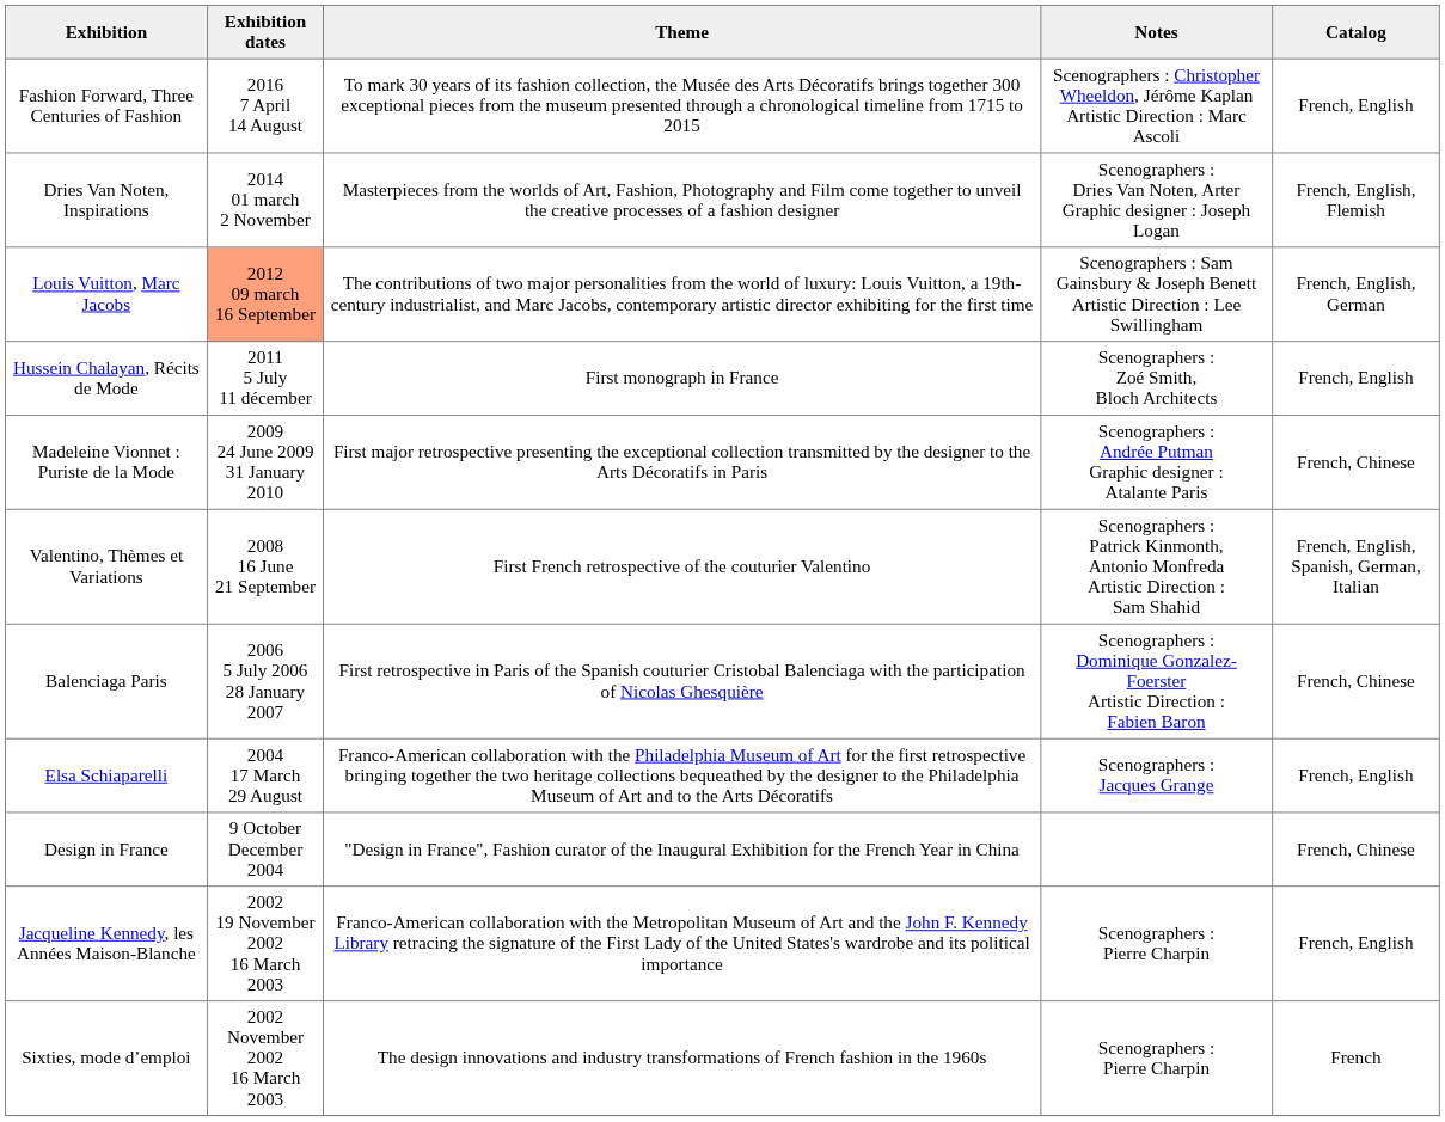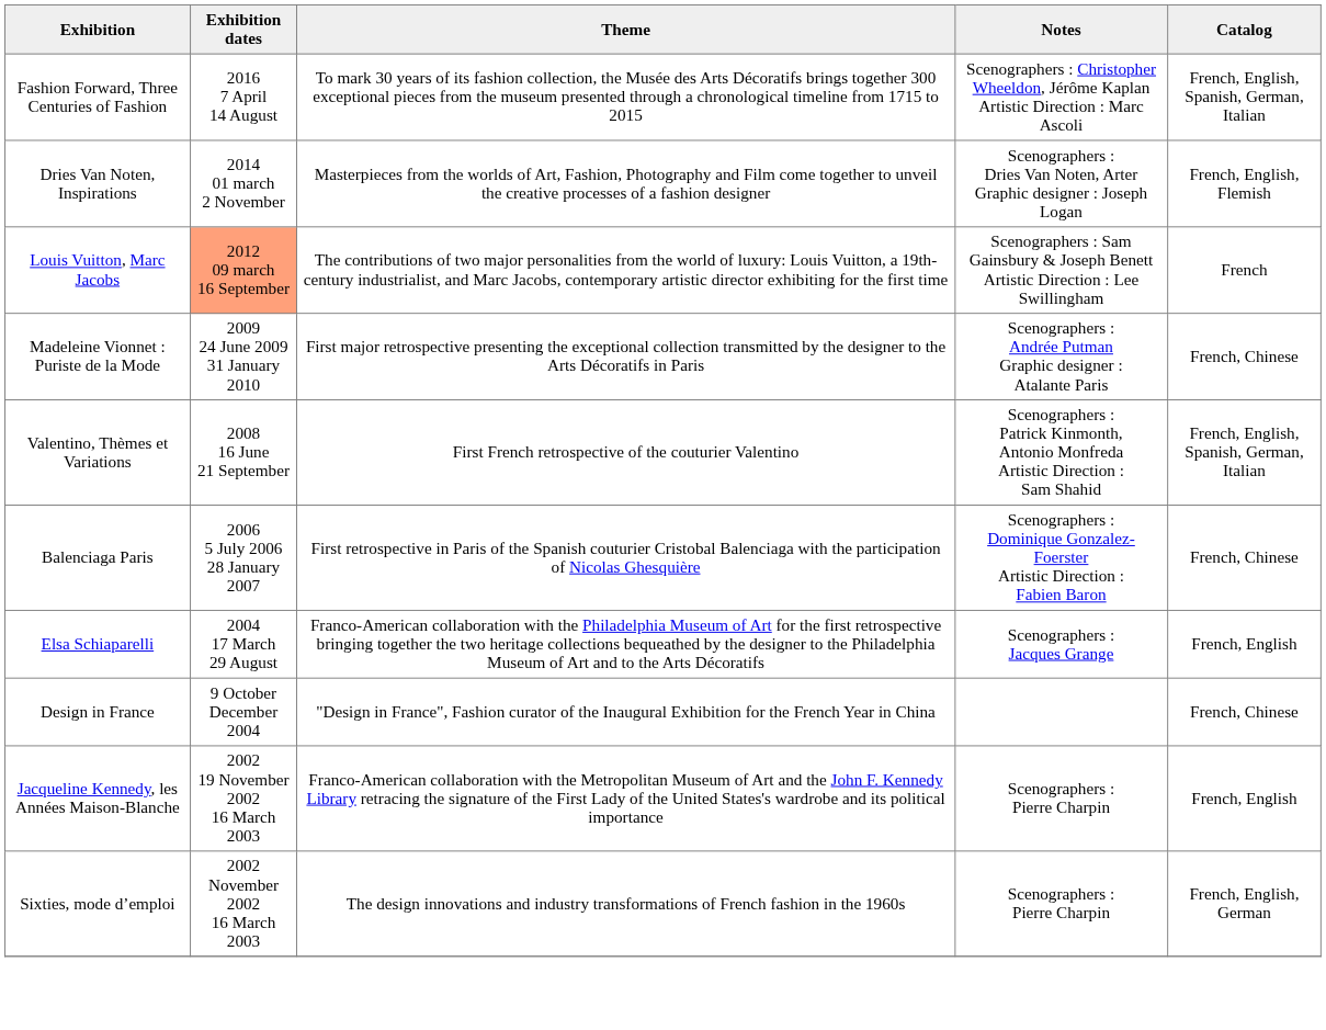 <table border="1" align="center" cellspacing="0" cellpadding="5" style="text-align:center;border-collapse:collapse;margin-top:0.5em;">
 <tr ---->
 <th style="background:#efefef;">Exhibition</th>
 <th style="background:#efefef;">Exhibition dates</th>
 <th style="background:#efefef;">Theme</th>
 <th style="background:#efefef;">Notes</th>
 <th style="background:#efefef;">Catalog</th>
 </tr>
 <tr ---->
 <td>Fashion Forward, Three Centuries of Fashion</td>
 <td>2016<br>7 April<br>14 August</td>
 <td>To mark 30 years of its fashion collection, the Musée des Arts Décoratifs brings together 300 exceptional pieces from the museum presented through a chronological timeline from 1715 to 2015</td>
 <td>Scenographers : <a href='#'>Christopher Wheeldon</a>, Jérôme Kaplan<br>Artistic Direction : Marc Ascoli</td>
-<td>French, English</td>
+<td>French, English, Spanish, German, Italian</td>
 </tr>
 <tr ---->
 <td>Dries Van Noten, Inspirations</td>
 <td>2014<br>01 march<br>2 November</td>
 <td>Masterpieces from the worlds of Art, Fashion, Photography and Film come together to unveil the creative processes of a fashion designer</td>
 <td>Scenographers :<br>Dries Van Noten, Arter<br>Graphic designer : Joseph Logan</td>
 <td>French, English, Flemish</td>
 </tr>
 <tr ---->
 <td><a href='#'>Louis Vuitton</a>, <a href='#'>Marc Jacobs</a></td>
 <td style="background: lightsalmon;">2012<br>09 march<br>16 September</td>
 <td>The contributions of two major personalities from the world of luxury: Louis Vuitton, a 19th-century industrialist, and Marc Jacobs, contemporary artistic director exhibiting for the first time</td>
 <td>Scenographers : Sam Gainsbury & Joseph Benett<br>Artistic Direction : Lee Swillingham</td>
-<td>French, English, German</td>
-</tr>
-<tr ---->
-<td><a href='#'>Hussein Chalayan</a>, Récits de Mode</td>
-<td>2011<br>5 July<br>11 décember</td>
-<td>First monograph in France</td>
-<td>Scenographers :<br>Zoé Smith,<br>Bloch Architects</td>
-<td>French, English</td>
+<td>French</td>
 </tr>
 <tr ---->
 <td>Madeleine Vionnet : Puriste de la Mode</td>
 <td>2009<br>24 June 2009<br>31 January 2010</td>
 <td>First major retrospective presenting the exceptional collection transmitted by the designer to the Arts Décoratifs in Paris</td>
 <td>Scenographers :<br><a href='#'>Andrée Putman</a><br>Graphic designer :<br>Atalante Paris</td>
 <td>French, Chinese</td>
 </tr>
 <tr ---->
 <td>Valentino, Thèmes et Variations</td>
 <td>2008<br>16 June<br>21 September</td>
 <td>First French retrospective of the couturier Valentino</td>
 <td>Scenographers :<br>Patrick Kinmonth,<br>Antonio Monfreda<br>Artistic Direction :<br>Sam Shahid</td>
 <td>French, English, Spanish, German, Italian</td>
 </tr>
 <tr ---->
 <td>Balenciaga Paris</td>
 <td>2006<br>5 July 2006<br>28 January 2007</td>
 <td>First retrospective in Paris of the Spanish couturier Cristobal Balenciaga with the participation of <a href='#'>Nicolas Ghesquière</a></td>
 <td>Scenographers :<br><a href='#'>Dominique Gonzalez-Foerster</a><br>Artistic Direction :<br><a href='#'>Fabien Baron</a></td>
 <td>French, Chinese</td>
 </tr>
 <tr ---->
 <td><a href='#'>Elsa Schiaparelli</a></td>
 <td>2004<br>17 March<br>29 August</td>
 <td>Franco-American collaboration with the <a href='#'>Philadelphia Museum of Art</a> for the first retrospective bringing together the two heritage collections bequeathed by the designer to the Philadelphia Museum of Art and to the Arts Décoratifs</td>
 <td>Scenographers :<br><a href='#'>Jacques Grange</a></td>
 <td>French, English</td>
 </tr>
 <tr ---->
 <td>Design in France</td>
 <td>9 October<br>December 2004</td>
 <td>"Design in France", Fashion curator of the Inaugural Exhibition for the French Year in China</td>
 <td></td>
 <td>French, Chinese</td>
 </tr>
 <tr ---->
 <td><a href='#'>Jacqueline Kennedy</a>, les Années Maison-Blanche</td>
 <td>2002<br>19 November 2002<br>16 March 2003</td>
 <td>Franco-American collaboration with the Metropolitan Museum of Art and the <a href='#'>John F. Kennedy Library</a> retracing the signature of the First Lady of the United States's wardrobe and its political importance</td>
 <td>Scenographers :<br>Pierre Charpin</td>
 <td>French, English</td>
 </tr>
 <tr ---->
 <td>Sixties, mode d’emploi</td>
 <td>2002<br>November 2002<br>16 March 2003</td>
 <td>The design innovations and industry transformations of French fashion in the 1960s</td>
 <td>Scenographers :<br>Pierre Charpin</td>
-<td>French</td>
+<td>French, English, German</td>
 </tr>
 <tr ---->
 </tr>
 </table>
